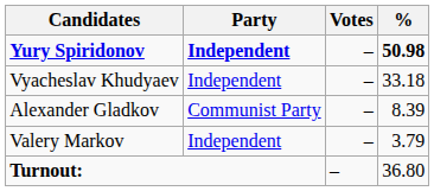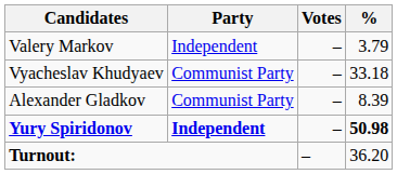 <table class="wikitable sortable">
 <tr>
 <th>Candidates</th>
 <th>Party</th>
 <th>Votes</th>
 <th>%</th>
 </tr>
 <tr>
-<td><strong><a href='#'>Yury Spiridonov</a></strong></td>
-<td><strong><a href='#'>Independent</a></strong></td>
+<td>Valery Markov</td>
+<td><a href='#'>Independent</a></td>
 <td align=right>–</td>
-<td align=right><strong>50.98</strong></td>
+<td align=right>3.79</td>
 </tr>
 <tr>
 <td>Vyacheslav Khudyaev</td>
-<td><a href='#'>Independent</a></td>
+<td><a href='#'>Communist Party</a></td>
 <td align=right>–</td>
 <td align=right>33.18</td>
 </tr>
 <tr>
 <td>Alexander Gladkov</td>
 <td><a href='#'>Communist Party</a></td>
 <td align=right>–</td>
 <td align=right>8.39</td>
 </tr>
 <tr>
-<td>Valery Markov</td>
-<td><a href='#'>Independent</a></td>
+<td><strong><a href='#'>Yury Spiridonov</a></strong></td>
+<td><strong><a href='#'>Independent</a></strong></td>
 <td align=right>–</td>
-<td align=right>3.79</td>
+<td align=right><strong>50.98</strong></td>
 </tr>
 <tr>
 <td colspan="2"><strong>Turnout:</strong></td>
 <td>–</td>
-<td>36.80</td>
+<td>36.20</td>
 </tr>
 </table>
